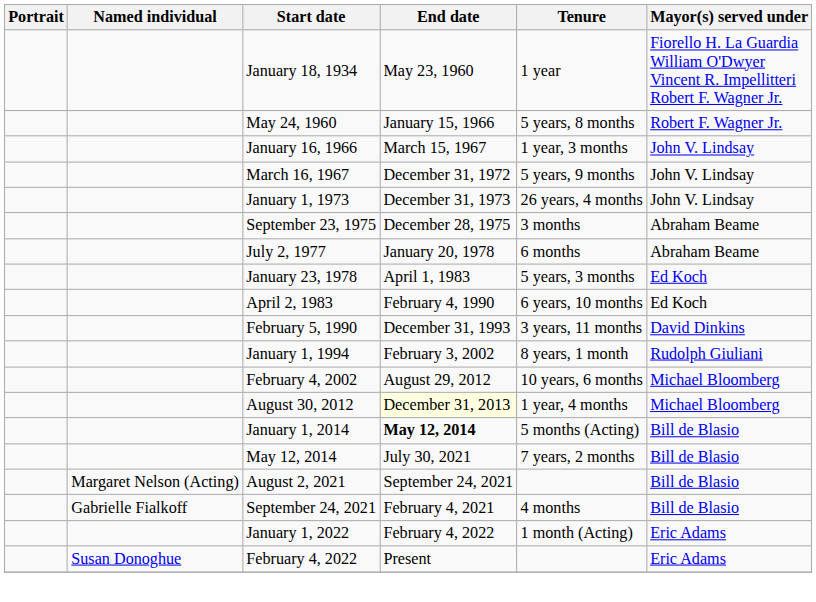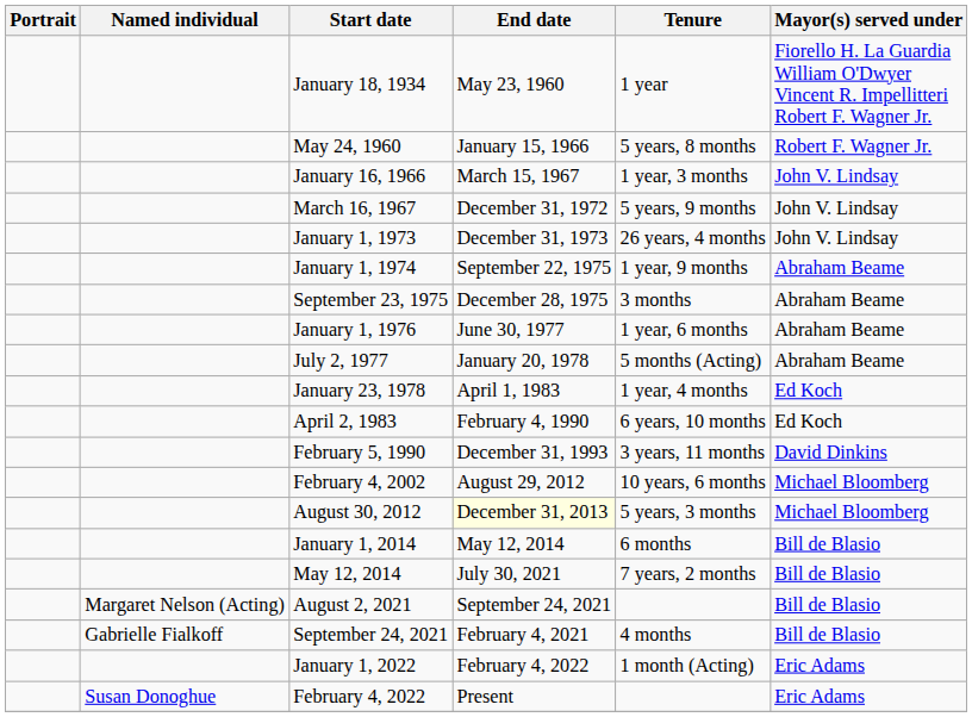 <table class="wikitable sortable">
 <tr>
 <th>Portrait</th>
 <th>Named individual</th>
 <th>Start date</th>
 <th>End date</th>
 <th>Tenure</th>
 <th>Mayor(s) served under</th>
 </tr>
 <tr>
 <td></td>
 <td></td>
 <td>January 18, 1934</td>
 <td>May 23, 1960</td>
 <td>1 year</td>
 <td><a href='#'>Fiorello H. La Guardia</a><br><a href='#'>William O'Dwyer</a><br><a href='#'>Vincent R. Impellitteri</a><br><a href='#'>Robert F. Wagner Jr.</a></td>
 </tr>
 <tr>
 <td></td>
 <td></td>
 <td>May 24, 1960</td>
 <td>January 15, 1966</td>
 <td>5 years, 8 months</td>
 <td><a href='#'>Robert F. Wagner Jr.</a></td>
 </tr>
 <tr>
 <td></td>
 <td></td>
 <td>January 16, 1966</td>
 <td>March 15, 1967</td>
 <td>1 year, 3 months</td>
 <td><a href='#'>John V. Lindsay</a></td>
 </tr>
 <tr>
 <td></td>
 <td></td>
 <td>March 16, 1967</td>
 <td>December 31, 1972</td>
 <td>5 years, 9 months</td>
 <td>John V. Lindsay</td>
 </tr>
 <tr>
 <td></td>
 <td></td>
 <td>January 1, 1973</td>
 <td>December 31, 1973</td>
 <td>26 years, 4 months</td>
 <td>John V. Lindsay</td>
 </tr>
 <tr>
 <td></td>
 <td></td>
+<td>January 1, 1974</td>
+<td>September 22, 1975</td>
+<td>1 year, 9 months</td>
+<td><a href='#'>Abraham Beame</a></td>
+</tr>
+<tr>
+<td></td>
+<td></td>
 <td>September 23, 1975</td>
 <td>December 28, 1975</td>
 <td>3 months</td>
 <td>Abraham Beame</td>
 </tr>
 <tr>
 <td></td>
 <td></td>
+<td>January 1, 1976</td>
+<td>June 30, 1977</td>
+<td>1 year, 6 months</td>
+<td>Abraham Beame</td>
+</tr>
+<tr>
+<td></td>
+<td></td>
 <td>July 2, 1977</td>
 <td>January 20, 1978</td>
-<td>6 months</td>
+<td>5 months (Acting)</td>
 <td>Abraham Beame</td>
 </tr>
 <tr>
 <td></td>
 <td></td>
 <td>January 23, 1978</td>
 <td>April 1, 1983</td>
-<td>5 years, 3 months</td>
+<td>1 year, 4 months</td>
 <td><a href='#'>Ed Koch</a></td>
 </tr>
 <tr>
 <td></td>
 <td></td>
 <td>April 2, 1983</td>
 <td>February 4, 1990</td>
 <td>6 years, 10 months</td>
 <td>Ed Koch</td>
 </tr>
 <tr>
 <td></td>
 <td></td>
 <td>February 5, 1990</td>
 <td>December 31, 1993</td>
 <td>3 years, 11 months</td>
 <td><a href='#'>David Dinkins</a></td>
 </tr>
 <tr>
 <td></td>
 <td></td>
-<td>January 1, 1994</td>
-<td>February 3, 2002</td>
-<td>8 years, 1 month</td>
-<td><a href='#'>Rudolph Giuliani</a></td>
-</tr>
-<tr>
-<td></td>
-<td></td>
 <td>February 4, 2002</td>
 <td>August 29, 2012</td>
 <td>10 years, 6 months</td>
 <td><a href='#'>Michael Bloomberg</a></td>
 </tr>
 <tr>
 <td></td>
 <td></td>
 <td>August 30, 2012</td>
 <td style="background: lightyellow;">December 31, 2013</td>
-<td>1 year, 4 months</td>
+<td>5 years, 3 months</td>
 <td><a href='#'>Michael Bloomberg</a></td>
 </tr>
 <tr>
 <td></td>
 <td></td>
 <td>January 1, 2014</td>
-<td><strong>May 12, 2014</strong></td>
-<td>5 months (Acting)</td>
+<td>May 12, 2014</td>
+<td>6 months</td>
 <td><a href='#'>Bill de Blasio</a></td>
 </tr>
 <tr>
 <td></td>
 <td></td>
 <td>May 12, 2014</td>
 <td>July 30, 2021</td>
 <td>7 years, 2 months</td>
 <td><a href='#'>Bill de Blasio</a></td>
 </tr>
 <tr>
 <td></td>
 <td>Margaret Nelson (Acting)</td>
 <td>August 2, 2021</td>
 <td>September 24, 2021</td>
 <td></td>
 <td><a href='#'>Bill de Blasio</a></td>
 </tr>
 <tr>
 <td></td>
 <td>Gabrielle Fialkoff</td>
 <td>September 24, 2021</td>
 <td>February 4, 2021</td>
 <td>4 months</td>
 <td><a href='#'>Bill de Blasio</a></td>
 </tr>
 <tr>
 <td></td>
 <td></td>
 <td>January 1, 2022</td>
 <td>February 4, 2022</td>
 <td>1 month (Acting)</td>
 <td><a href='#'>Eric Adams</a></td>
 </tr>
 <tr>
 <td></td>
 <td><a href='#'>Susan Donoghue</a></td>
 <td>February 4, 2022</td>
 <td>Present</td>
 <td></td>
 <td><a href='#'>Eric Adams</a></td>
 </tr>
 <tr>
 </tr>
 </table>
